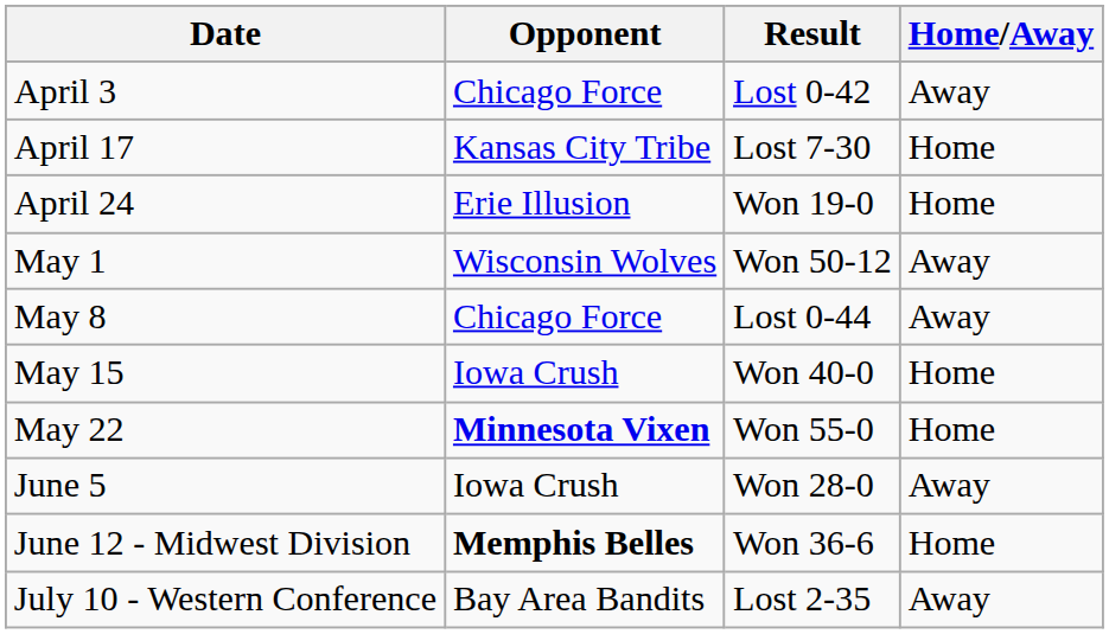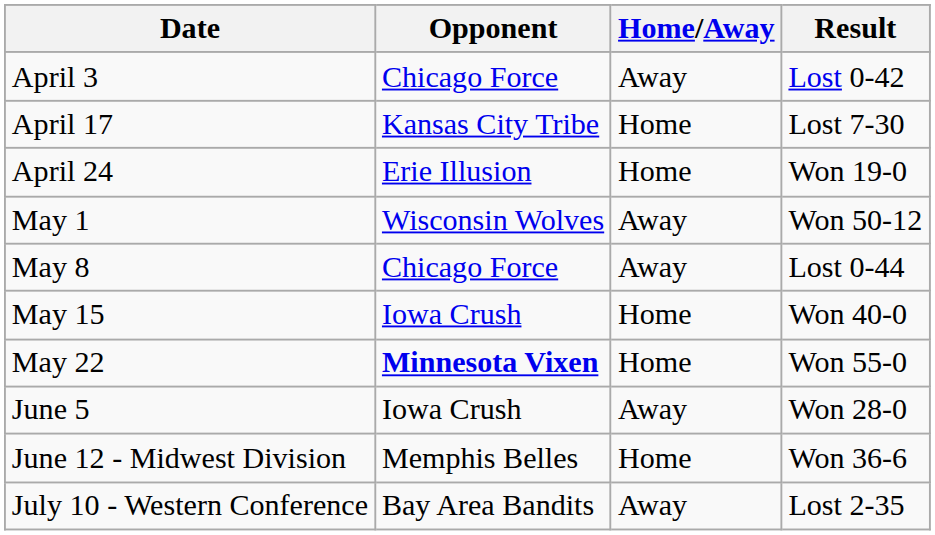 <table class="wikitable">
 <tr>
 <th>Date</th>
 <th>Opponent</th>
+<th><a href='#'>Home</a>/<a href='#'>Away</a></th>
 <th>Result</th>
-<th><a href='#'>Home</a>/<a href='#'>Away</a></th>
 </tr>
 <tr>
 <td>April 3</td>
 <td><a href='#'>Chicago Force</a></td>
+<td>Away</td>
 <td><a href='#'>Lost</a> 0-42</td>
-<td>Away</td>
 </tr>
 <tr>
 <td>April 17</td>
 <td><a href='#'>Kansas City Tribe</a></td>
+<td>Home</td>
 <td>Lost 7-30</td>
-<td>Home</td>
 </tr>
 <tr>
 <td>April 24</td>
 <td><a href='#'>Erie Illusion</a></td>
+<td>Home</td>
 <td>Won 19-0</td>
-<td>Home</td>
 </tr>
 <tr>
 <td>May 1</td>
 <td><a href='#'>Wisconsin Wolves</a></td>
+<td>Away</td>
 <td>Won 50-12</td>
-<td>Away</td>
 </tr>
 <tr>
 <td>May 8</td>
 <td><a href='#'>Chicago Force</a></td>
+<td>Away</td>
 <td>Lost 0-44</td>
-<td>Away</td>
 </tr>
 <tr>
 <td>May 15</td>
 <td><a href='#'>Iowa Crush</a></td>
+<td>Home</td>
 <td>Won 40-0</td>
-<td>Home</td>
 </tr>
 <tr>
 <td>May 22</td>
 <td><strong><a href='#'>Minnesota Vixen</a></strong></td>
+<td>Home</td>
 <td>Won 55-0</td>
-<td>Home</td>
 </tr>
 <tr>
 <td>June 5</td>
 <td>Iowa Crush</td>
+<td>Away</td>
 <td>Won 28-0</td>
-<td>Away</td>
 </tr>
 <tr>
 <td>June 12 - Midwest Division</td>
-<td><strong>Memphis Belles</strong></td>
+<td>Memphis Belles</td>
+<td>Home</td>
 <td>Won 36-6</td>
-<td>Home</td>
 </tr>
 <tr>
 <td>July 10 - Western Conference</td>
 <td>Bay Area Bandits</td>
+<td>Away</td>
 <td>Lost 2-35</td>
-<td>Away</td>
 </tr>
 </table>
